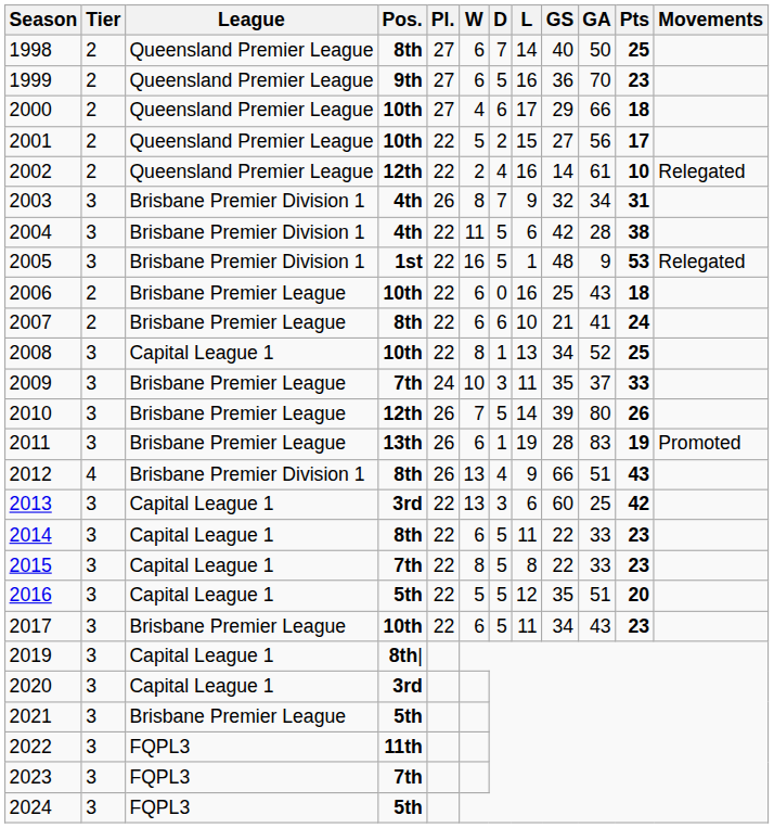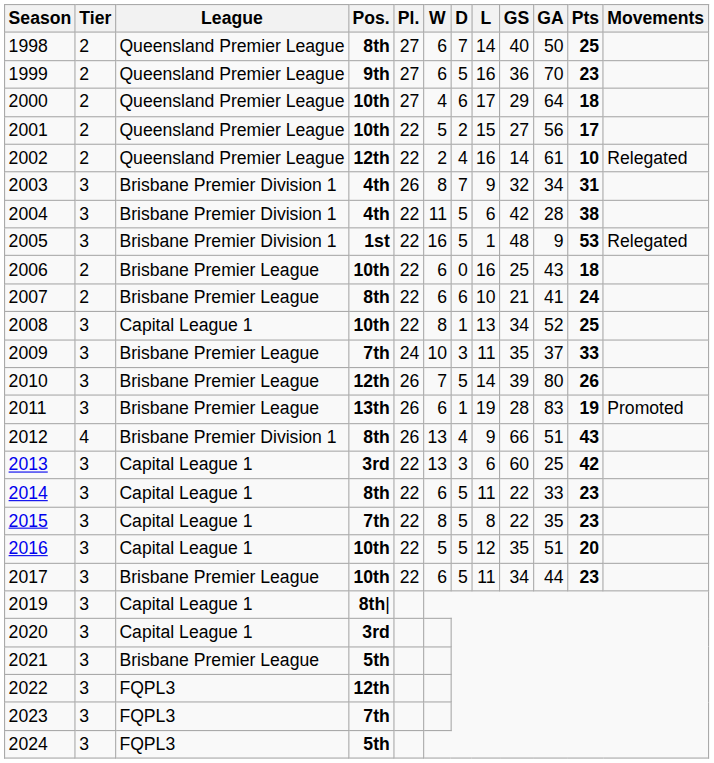 <table class="wikitable">
 <tr>
 <th>Season</th>
 <th>Tier</th>
 <th>League</th>
 <th>Pos.</th>
 <th>Pl.</th>
 <th>W</th>
 <th>D</th>
 <th>L</th>
 <th>GS</th>
 <th>GA</th>
 <th>Pts</th>
 <th>Movements</th>
 </tr>
 <tr>
 <td>1998</td>
 <td>2</td>
 <td>Queensland Premier League</td>
 <td align=right><strong>8th</strong></td>
 <td align=right>27</td>
 <td align=right>6</td>
 <td align=right>7</td>
 <td align=right>14</td>
 <td align=right>40</td>
 <td align=right>50</td>
 <td align=right><strong>25</strong></td>
 <td></td>
 </tr>
 <tr>
 <td>1999</td>
 <td>2</td>
 <td>Queensland Premier League</td>
 <td align=right><strong>9th</strong></td>
 <td align=right>27</td>
 <td align=right>6</td>
 <td align=right>5</td>
 <td align=right>16</td>
 <td align=right>36</td>
 <td align=right>70</td>
 <td align=right><strong>23</strong></td>
 <td></td>
 </tr>
 <tr>
 <td>2000</td>
 <td>2</td>
 <td>Queensland Premier League</td>
 <td align=right><strong>10th</strong></td>
 <td align=right>27</td>
 <td align=right>4</td>
 <td align=right>6</td>
 <td align=right>17</td>
 <td align=right>29</td>
-<td align=right>66</td>
+<td align=right>64</td>
 <td align=right><strong>18</strong></td>
 <td></td>
 </tr>
 <tr>
 <td>2001</td>
 <td>2</td>
 <td>Queensland Premier League</td>
 <td align=right><strong>10th</strong></td>
 <td align=right>22</td>
 <td align=right>5</td>
 <td align=right>2</td>
 <td align=right>15</td>
 <td align=right>27</td>
 <td align=right>56</td>
 <td align=right><strong>17</strong></td>
 <td></td>
 </tr>
 <tr>
 <td>2002</td>
 <td>2</td>
 <td>Queensland Premier League</td>
 <td align=right><strong>12th</strong></td>
 <td align=right>22</td>
 <td align=right>2</td>
 <td align=right>4</td>
 <td align=right>16</td>
 <td align=right>14</td>
 <td align=right>61</td>
 <td align=right><strong>10</strong></td>
 <td>Relegated</td>
 </tr>
 <tr>
 <td>2003</td>
 <td>3</td>
 <td>Brisbane Premier Division 1</td>
 <td align=right><strong>4th</strong></td>
 <td align=right>26</td>
 <td align=right>8</td>
 <td align=right>7</td>
 <td align=right>9</td>
 <td align=right>32</td>
 <td align=right>34</td>
 <td align=right><strong>31</strong></td>
 <td></td>
 </tr>
 <tr>
 <td>2004</td>
 <td>3</td>
 <td>Brisbane Premier Division 1</td>
 <td align=right><strong>4th</strong></td>
 <td align=right>22</td>
 <td align=right>11</td>
 <td align=right>5</td>
 <td align=right>6</td>
 <td align=right>42</td>
 <td align=right>28</td>
 <td align=right><strong>38</strong></td>
 <td></td>
 </tr>
 <tr>
 <td>2005</td>
 <td>3</td>
 <td>Brisbane Premier Division 1</td>
 <td align=right><strong>1st</strong></td>
 <td align=right>22</td>
 <td align=right>16</td>
 <td align=right>5</td>
 <td align=right>1</td>
 <td align=right>48</td>
 <td align=right>9</td>
 <td align=right><strong>53</strong></td>
 <td>Relegated</td>
 </tr>
 <tr>
 <td>2006</td>
 <td>2</td>
 <td>Brisbane Premier League</td>
 <td align=right><strong>10th</strong></td>
 <td align=right>22</td>
 <td align=right>6</td>
 <td align=right>0</td>
 <td align=right>16</td>
 <td align=right>25</td>
 <td align=right>43</td>
 <td align=right><strong>18</strong></td>
 <td></td>
 </tr>
 <tr>
 <td>2007</td>
 <td>2</td>
 <td>Brisbane Premier League</td>
 <td align=right><strong>8th</strong></td>
 <td align=right>22</td>
 <td align=right>6</td>
 <td align=right>6</td>
 <td align=right>10</td>
 <td align=right>21</td>
 <td align=right>41</td>
 <td align=right><strong>24</strong></td>
 <td></td>
 </tr>
 <tr>
 <td>2008</td>
 <td>3</td>
 <td>Capital League 1</td>
 <td align=right><strong>10th</strong></td>
 <td align=right>22</td>
 <td align=right>8</td>
 <td align=right>1</td>
 <td align=right>13</td>
 <td align=right>34</td>
 <td align=right>52</td>
 <td align=right><strong>25</strong></td>
 <td></td>
 </tr>
 <tr>
 <td>2009</td>
 <td>3</td>
 <td>Brisbane Premier League</td>
 <td align=right><strong>7th</strong></td>
 <td align=right>24</td>
 <td align=right>10</td>
 <td align=right>3</td>
 <td align=right>11</td>
 <td align=right>35</td>
 <td align=right>37</td>
 <td align=right><strong>33</strong></td>
 <td></td>
 </tr>
 <tr>
 <td>2010</td>
 <td>3</td>
 <td>Brisbane Premier League</td>
 <td align=right><strong>12th</strong></td>
 <td align=right>26</td>
 <td align=right>7</td>
 <td align=right>5</td>
 <td align=right>14</td>
 <td align=right>39</td>
 <td align=right>80</td>
 <td align=right><strong>26</strong></td>
 <td></td>
 </tr>
 <tr>
 <td>2011</td>
 <td>3</td>
 <td>Brisbane Premier League</td>
 <td align=right><strong>13th</strong></td>
 <td align=right>26</td>
 <td align=right>6</td>
 <td align=right>1</td>
 <td align=right>19</td>
 <td align=right>28</td>
 <td align=right>83</td>
 <td align=right><strong>19</strong></td>
 <td>Promoted</td>
 </tr>
 <tr>
 <td>2012</td>
 <td>4</td>
 <td>Brisbane Premier Division 1</td>
 <td align=right><strong>8th</strong></td>
 <td align=right>26</td>
 <td align=right>13</td>
 <td align=right>4</td>
 <td align=right>9</td>
 <td align=right>66</td>
 <td align=right>51</td>
 <td align=right><strong>43</strong></td>
 <td></td>
 </tr>
 <tr>
 <td><a href='#'>2013</a></td>
 <td>3</td>
 <td>Capital League 1</td>
 <td align=right><strong>3rd</strong></td>
 <td align=right>22</td>
 <td align=right>13</td>
 <td align=right>3</td>
 <td align=right>6</td>
 <td align=right>60</td>
 <td align=right>25</td>
 <td align=right><strong>42</strong></td>
 <td></td>
 </tr>
 <tr>
 <td><a href='#'>2014</a></td>
 <td>3</td>
 <td>Capital League 1</td>
 <td align=right><strong>8th</strong></td>
 <td align=right>22</td>
 <td align=right>6</td>
 <td align=right>5</td>
 <td align=right>11</td>
 <td align=right>22</td>
 <td align=right>33</td>
 <td align=right><strong>23</strong></td>
 <td></td>
 </tr>
 <tr>
 <td><a href='#'>2015</a></td>
 <td>3</td>
 <td>Capital League 1</td>
 <td align=right><strong>7th</strong></td>
 <td align=right>22</td>
 <td align=right>8</td>
 <td align=right>5</td>
 <td align=right>8</td>
 <td align=right>22</td>
-<td align=right>33</td>
+<td align=right>35</td>
 <td align=right><strong>23</strong></td>
 <td></td>
 </tr>
 <tr>
 <td><a href='#'>2016</a></td>
 <td>3</td>
 <td>Capital League 1</td>
-<td align=right><strong>5th</strong></td>
+<td align=right><strong>10th</strong></td>
 <td align=right>22</td>
 <td align=right>5</td>
 <td align=right>5</td>
 <td align=right>12</td>
 <td align=right>35</td>
 <td align=right>51</td>
 <td align=right><strong>20</strong></td>
 <td></td>
 </tr>
 <tr>
 <td>2017</td>
 <td>3</td>
 <td>Brisbane Premier League</td>
 <td align=right><strong>10th</strong></td>
 <td align=right>22</td>
 <td align=right>6</td>
 <td align=right>5</td>
 <td align=right>11</td>
 <td align=right>34</td>
-<td align=right>43</td>
+<td align=right>44</td>
 <td align=right><strong>23</strong></td>
 <td></td>
 </tr>
 <tr>
 <td>2019</td>
 <td>3</td>
 <td>Capital League 1</td>
 <td align=right><strong>8th</strong>|</td>
 <td></td>
 </tr>
 <tr>
 <td>2020</td>
 <td>3</td>
 <td>Capital League 1</td>
 <td align=right><strong>3rd</strong></td>
 <td></td>
 <td></td>
 </tr>
 <tr>
 <td>2021</td>
 <td>3</td>
 <td>Brisbane Premier League</td>
 <td align=right><strong>5th</strong></td>
 <td></td>
 <td></td>
 </tr>
 <tr>
 <td>2022</td>
 <td>3</td>
 <td>FQPL3</td>
-<td align=right><strong>11th</strong></td>
+<td align=right><strong>12th</strong></td>
 <td></td>
 <td></td>
 </tr>
 <tr>
 <td>2023</td>
 <td>3</td>
 <td>FQPL3</td>
 <td align=right><strong>7th</strong></td>
 <td></td>
 <td></td>
 </tr>
 <tr>
 <td>2024</td>
 <td>3</td>
 <td>FQPL3</td>
 <td align=right><strong>5th</strong></td>
 <td></td>
 </tr>
 </table>
